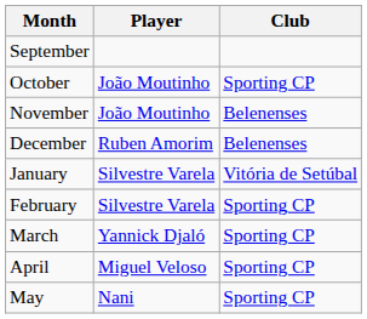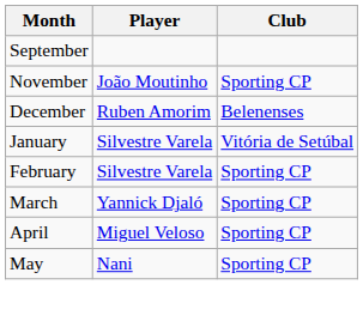 <table class="wikitable" style="font-size:95%">
 <tr>
 <th>Month</th>
 <th>Player</th>
 <th>Club</th>
 </tr>
 <tr>
 <td>September</td>
 <td></td>
 <td></td>
 </tr>
 <tr>
-<td>October</td>
+<td>November</td>
 <td> <a href='#'>João Moutinho</a></td>
 <td><a href='#'>Sporting CP</a></td>
-</tr>
-<tr>
-<td>November</td>
-<td> <a href='#'>João Moutinho</a></td>
-<td><a href='#'>Belenenses</a></td>
 </tr>
 <tr>
 <td>December</td>
 <td> <a href='#'>Ruben Amorim</a></td>
 <td><a href='#'>Belenenses</a></td>
 </tr>
 <tr>
 <td>January</td>
 <td> <a href='#'>Silvestre Varela</a></td>
 <td><a href='#'>Vitória de Setúbal</a></td>
 </tr>
 <tr>
 <td>February</td>
 <td> <a href='#'>Silvestre Varela</a></td>
 <td><a href='#'>Sporting CP</a></td>
 </tr>
 <tr>
 <td>March</td>
 <td> <a href='#'>Yannick Djaló</a></td>
 <td><a href='#'>Sporting CP</a></td>
 </tr>
 <tr>
 <td>April</td>
 <td> <a href='#'>Miguel Veloso</a></td>
 <td><a href='#'>Sporting CP</a></td>
 </tr>
 <tr>
 <td>May</td>
 <td> <a href='#'>Nani</a></td>
 <td><a href='#'>Sporting CP</a></td>
 </tr>
 </table>
